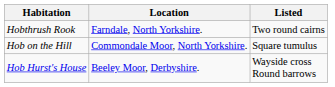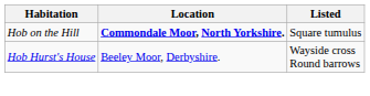 <table class=wikitable>
 <tr>
 <th>Habitation</th>
 <th>Location</th>
 <th>Listed</th>
 </tr>
 <tr>
-<td><em>Hobthrush Rook</em></td>
-<td><a href='#'>Farndale</a>, <a href='#'>North Yorkshire</a>.</td>
-<td>Two round cairns</td>
-</tr>
-<tr>
 <td><em>Hob on the Hill</em></td>
-<td><a href='#'> Commondale Moor</a>, <a href='#'>North Yorkshire</a>.</td>
+<td><strong><a href='#'> Commondale Moor</a>, <a href='#'>North Yorkshire</a>.</strong></td>
 <td>Square tumulus</td>
 </tr>
 <tr>
 <td><em><a href='#'>Hob Hurst's House</a></em></td>
 <td><a href='#'>Beeley Moor</a>, <a href='#'>Derbyshire</a>.</td>
 <td>Wayside cross<br>Round barrows</td>
 </tr>
 </table>
